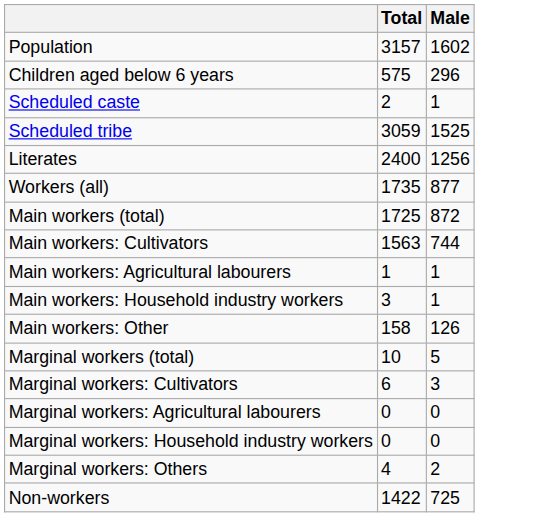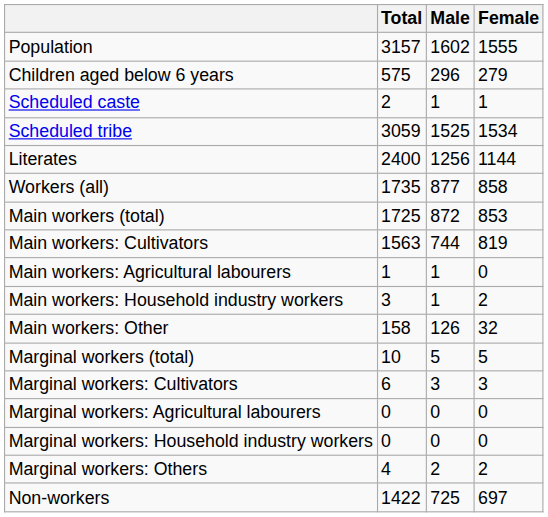 <table class="wikitable sortable">
 <tr>
 <th></th>
 <th>Total</th>
 <th>Male</th>
+<th>Female</th>
 </tr>
 <tr>
 <td>Population</td>
 <td>3157</td>
 <td>1602</td>
+<td>1555</td>
 </tr>
 <tr>
 <td>Children aged below 6 years</td>
 <td>575</td>
 <td>296</td>
+<td>279</td>
 </tr>
 <tr>
 <td><a href='#'>Scheduled caste</a></td>
 <td>2</td>
+<td>1</td>
 <td>1</td>
 </tr>
 <tr>
 <td><a href='#'>Scheduled tribe</a></td>
 <td>3059</td>
 <td>1525</td>
+<td>1534</td>
 </tr>
 <tr>
 <td>Literates</td>
 <td>2400</td>
 <td>1256</td>
+<td>1144</td>
 </tr>
 <tr>
 <td>Workers (all)</td>
 <td>1735</td>
 <td>877</td>
+<td>858</td>
 </tr>
 <tr>
 <td>Main workers (total)</td>
 <td>1725</td>
 <td>872</td>
+<td>853</td>
 </tr>
 <tr>
 <td>Main workers: Cultivators</td>
 <td>1563</td>
 <td>744</td>
+<td>819</td>
 </tr>
 <tr>
 <td>Main workers: Agricultural labourers</td>
 <td>1</td>
 <td>1</td>
+<td>0</td>
 </tr>
 <tr>
 <td>Main workers: Household industry workers</td>
 <td>3</td>
 <td>1</td>
+<td>2</td>
 </tr>
 <tr>
 <td>Main workers: Other</td>
 <td>158</td>
 <td>126</td>
+<td>32</td>
 </tr>
 <tr>
 <td>Marginal workers (total)</td>
 <td>10</td>
+<td>5</td>
 <td>5</td>
 </tr>
 <tr>
 <td>Marginal workers: Cultivators</td>
 <td>6</td>
 <td>3</td>
+<td>3</td>
 </tr>
 <tr>
 <td>Marginal workers: Agricultural labourers</td>
+<td>0</td>
 <td>0</td>
 <td>0</td>
 </tr>
 <tr>
 <td>Marginal workers: Household industry workers</td>
 <td>0</td>
 <td>0</td>
+<td>0</td>
 </tr>
 <tr>
 <td>Marginal workers: Others</td>
 <td>4</td>
+<td>2</td>
 <td>2</td>
 </tr>
 <tr>
 <td>Non-workers</td>
 <td>1422</td>
 <td>725</td>
+<td>697</td>
 </tr>
 </table>
